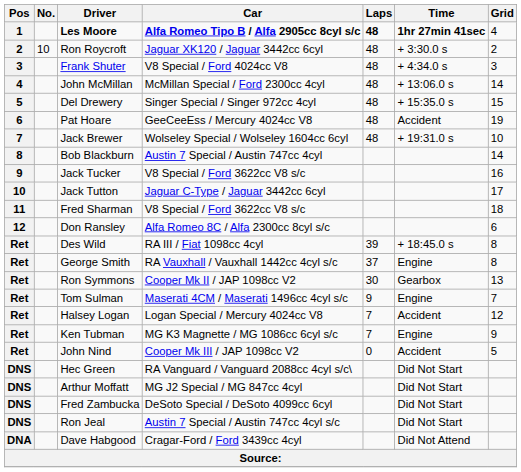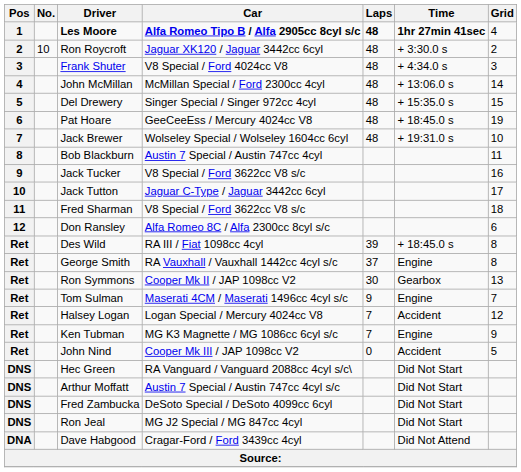 <table class="wikitable" style="font-size: 85%;">
 <tr>
 <th>Pos</th>
 <th>No.</th>
 <th>Driver</th>
 <th>Car</th>
 <th>Laps</th>
 <th>Time</th>
 <th>Grid</th>
 </tr>
 <tr>
 <th><strong>1</strong></th>
 <td></td>
 <td><strong> Les Moore</strong></td>
 <td><strong><a href='#'>Alfa Romeo Tipo B</a> / <a href='#'>Alfa</a> 2905cc 8cyl s/c</strong></td>
 <td><strong>48</strong></td>
 <td><strong>1hr 27min 41sec</strong></td>
 <td>4</td>
 </tr>
 <tr>
 <th>2</th>
 <td>10</td>
 <td> Ron Roycroft</td>
 <td><a href='#'>Jaguar XK120</a> / <a href='#'>Jaguar</a> 3442cc 6cyl</td>
 <td>48</td>
 <td>+ 3:30.0 s</td>
 <td>2</td>
 </tr>
 <tr>
 <th>3</th>
 <td></td>
 <td> <a href='#'>Frank Shuter</a></td>
 <td>V8 Special / <a href='#'>Ford</a> 4024cc V8</td>
 <td>48</td>
 <td>+ 4:34.0 s</td>
 <td>3</td>
 </tr>
 <tr>
 <th>4</th>
 <td align=center></td>
 <td> John McMillan</td>
 <td>McMillan Special / <a href='#'>Ford</a> 2300cc 4cyl</td>
 <td>48</td>
 <td>+ 13:06.0 s</td>
 <td>14</td>
 </tr>
 <tr>
 <th>5</th>
 <td></td>
 <td> Del Drewery</td>
 <td>Singer Special / Singer 972cc 4cyl</td>
 <td>48</td>
 <td>+ 15:35.0 s</td>
 <td>15</td>
 </tr>
 <tr>
 <th>6</th>
 <td></td>
 <td> Pat Hoare</td>
 <td>GeeCeeEss / Mercury 4024cc V8</td>
 <td>48</td>
-<td>Accident</td>
+<td>+ 18:45.0 s</td>
 <td>19</td>
 </tr>
 <tr>
 <th>7</th>
 <td></td>
 <td> Jack Brewer</td>
 <td>Wolseley Special / Wolseley 1604cc 6cyl</td>
 <td>48</td>
 <td>+ 19:31.0 s</td>
 <td>10</td>
 </tr>
 <tr>
 <th>8</th>
 <td></td>
 <td> Bob Blackburn</td>
 <td><a href='#'>Austin 7</a> Special / Austin 747cc 4cyl</td>
 <td></td>
 <td></td>
-<td>14</td>
+<td>11</td>
 </tr>
 <tr>
 <th>9</th>
 <td></td>
 <td> Jack Tucker</td>
 <td>V8 Special / <a href='#'>Ford</a> 3622cc V8 s/c</td>
 <td></td>
 <td></td>
 <td>16</td>
 </tr>
 <tr>
 <th>10</th>
 <td></td>
 <td> Jack Tutton</td>
 <td><a href='#'>Jaguar C-Type</a> / <a href='#'>Jaguar</a> 3442cc 6cyl</td>
 <td></td>
 <td></td>
 <td>17</td>
 </tr>
 <tr>
 <th>11</th>
 <td></td>
 <td> Fred Sharman</td>
 <td>V8 Special / <a href='#'>Ford</a> 3622cc V8 s/c</td>
 <td></td>
 <td></td>
 <td>18</td>
 </tr>
 <tr>
 <th>12</th>
 <td></td>
 <td> Don Ransley</td>
 <td><a href='#'>Alfa Romeo 8C</a> / <a href='#'>Alfa</a> 2300cc 8cyl s/c</td>
 <td></td>
 <td></td>
 <td>6</td>
 </tr>
 <tr>
 <th>Ret</th>
 <td></td>
 <td> Des Wild</td>
 <td>RA III / <a href='#'>Fiat</a> 1098cc 4cyl</td>
 <td>39</td>
 <td>+ 18:45.0 s</td>
 <td>8</td>
 </tr>
 <tr>
 <th>Ret</th>
 <td></td>
 <td> George Smith</td>
 <td>RA <a href='#'>Vauxhall</a> / Vauxhall 1442cc 4cyl s/c</td>
 <td>37</td>
 <td>Engine</td>
 <td>8</td>
 </tr>
 <tr>
 <th>Ret</th>
 <td></td>
 <td> Ron Symmons</td>
 <td><a href='#'>Cooper Mk II</a> / JAP 1098cc V2</td>
 <td>30</td>
 <td>Gearbox</td>
 <td>13</td>
 </tr>
 <tr>
 <th>Ret</th>
 <td></td>
 <td> Tom Sulman</td>
 <td><a href='#'>Maserati 4CM</a> / <a href='#'>Maserati</a> 1496cc 4cyl s/c</td>
 <td>9</td>
 <td>Engine</td>
 <td>7</td>
 </tr>
 <tr>
 <th>Ret</th>
 <td></td>
 <td> Halsey Logan</td>
 <td>Logan Special / Mercury 4024cc V8</td>
 <td>7</td>
 <td>Accident</td>
 <td>12</td>
 </tr>
 <tr>
 <th>Ret</th>
 <td></td>
 <td> Ken Tubman</td>
 <td>MG K3 Magnette / MG 1086cc 6cyl s/c</td>
 <td>7</td>
 <td>Engine</td>
 <td>9</td>
 </tr>
 <tr>
 <th>Ret</th>
 <td></td>
 <td> John Nind</td>
 <td><a href='#'>Cooper Mk III</a> / JAP 1098cc V2</td>
 <td>0</td>
 <td>Accident</td>
 <td>5</td>
 </tr>
 <tr>
 <th>DNS</th>
 <td></td>
 <td> Hec Green</td>
 <td>RA Vanguard / Vanguard 2088cc 4cyl s/c\</td>
 <td></td>
 <td>Did Not Start</td>
 <td></td>
 </tr>
 <tr>
 <th>DNS</th>
 <td></td>
 <td> Arthur Moffatt</td>
-<td>MG J2 Special / MG 847cc 4cyl</td>
+<td><a href='#'>Austin 7</a> Special / Austin 747cc 4cyl s/c</td>
 <td></td>
 <td>Did Not Start</td>
 <td></td>
 </tr>
 <tr>
 <th>DNS</th>
 <td></td>
 <td> Fred Zambucka</td>
 <td>DeSoto Special / DeSoto 4099cc 6cyl</td>
 <td></td>
 <td>Did Not Start</td>
 <td></td>
 </tr>
 <tr>
 <th>DNS</th>
 <td></td>
 <td> Ron Jeal</td>
-<td><a href='#'>Austin 7</a> Special / Austin 747cc 4cyl s/c</td>
+<td>MG J2 Special / MG 847cc 4cyl</td>
 <td></td>
 <td>Did Not Start</td>
 <td></td>
 </tr>
 <tr>
 <th>DNA</th>
 <td></td>
 <td> Dave Habgood</td>
 <td>Cragar-Ford / <a href='#'>Ford</a> 3439cc 4cyl</td>
 <td></td>
 <td>Did Not Attend</td>
 <td></td>
 </tr>
 <tr>
 <th colspan=7>Source:</th>
 </tr>
 <tr>
 </tr>
 </table>
